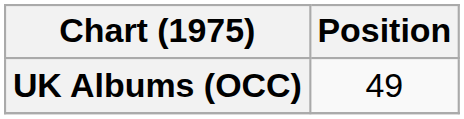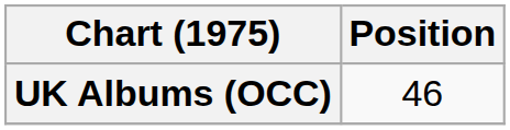 <table class="wikitable plainrowheaders" style="text-align:center;">
 <tr>
 <th scope="col">Chart (1975)</th>
 <th scope="col">Position</th>
 </tr>
 <tr>
 <th scope="row">UK Albums (OCC)</th>
-<td>49</td>
+<td>46</td>
 </tr>
 <tr>
 </tr>
 </table>
